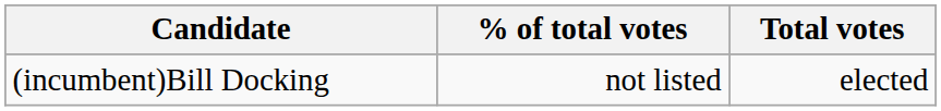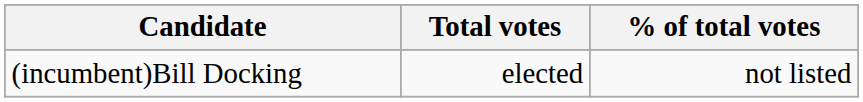 <table class="wikitable" width="475">
 <tr>
 <th align="left">Candidate</th>
+<th align="right">Total votes</th>
 <th align="right">% of total votes</th>
-<th align="right">Total votes</th>
 </tr>
 <tr>
 <td align="left">(incumbent)Bill Docking</td>
+<td align="right">elected</td>
 <td align="right">not listed</td>
-<td align="right">elected</td>
 </tr>
 </table>
